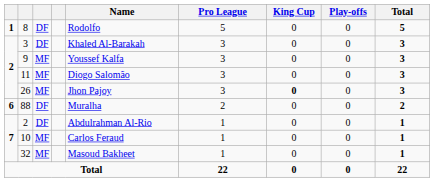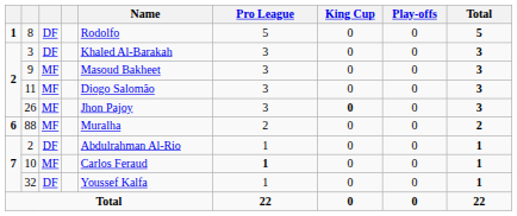 <table class="wikitable" style="text-align:center">
 <tr>
 <th width=15></th>
 <th width=15></th>
 <th width=15></th>
 <th width=15></th>
 <th width=175>Name</th>
 <th width=135><a href='#'>Pro League</a></th>
 <th width=80><a href='#'>King Cup</a></th>
 <th width=80><a href='#'>Play-offs</a></th>
 <th width=80>Total</th>
 </tr>
 <tr>
 <td><strong>1</strong></td>
 <td>8</td>
 <td><a href='#'>DF</a></td>
 <td></td>
 <td align=left><a href='#'>Rodolfo</a></td>
 <td>5</td>
 <td>0</td>
 <td>0</td>
 <td><strong>5</strong></td>
 </tr>
 <tr>
 <td rowspan=4><strong>2</strong></td>
 <td>3</td>
 <td><a href='#'>DF</a></td>
 <td></td>
 <td align=left><a href='#'>Khaled Al-Barakah</a></td>
 <td>3</td>
 <td>0</td>
 <td>0</td>
 <td><strong>3</strong></td>
 </tr>
 <tr>
 <td>9</td>
 <td><a href='#'>MF</a></td>
 <td></td>
-<td align=left><a href='#'>Youssef Kalfa</a></td>
+<td align=left><a href='#'>Masoud Bakheet</a></td>
 <td>3</td>
 <td>0</td>
 <td>0</td>
 <td><strong>3</strong></td>
 </tr>
 <tr>
 <td>11</td>
 <td><a href='#'>MF</a></td>
 <td></td>
 <td align=left><a href='#'>Diogo Salomão</a></td>
 <td>3</td>
 <td>0</td>
 <td>0</td>
 <td><strong>3</strong></td>
 </tr>
 <tr>
 <td>26</td>
 <td><a href='#'>MF</a></td>
 <td></td>
 <td align=left><a href='#'>Jhon Pajoy</a></td>
 <td>3</td>
 <td><strong>0</strong></td>
 <td>0</td>
 <td><strong>3</strong></td>
 </tr>
 <tr>
 <td><strong>6</strong></td>
 <td>88</td>
-<td><a href='#'>DF</a></td>
+<td><a href='#'>MF</a></td>
 <td></td>
 <td align=left><a href='#'>Muralha</a></td>
 <td>2</td>
 <td>0</td>
 <td>0</td>
 <td><strong>2</strong></td>
 </tr>
 <tr>
 <td rowspan=3><strong>7</strong></td>
 <td>2</td>
 <td><a href='#'>DF</a></td>
 <td></td>
 <td align=left><a href='#'>Abdulrahman Al-Rio</a></td>
 <td>1</td>
 <td>0</td>
 <td>0</td>
 <td><strong>1</strong></td>
 </tr>
 <tr>
 <td>10</td>
 <td><a href='#'>MF</a></td>
 <td></td>
 <td align=left><a href='#'>Carlos Feraud</a></td>
-<td>1</td>
+<td><strong>1</strong></td>
 <td>0</td>
 <td>0</td>
 <td><strong>1</strong></td>
 </tr>
 <tr>
 <td>32</td>
-<td><a href='#'>MF</a></td>
+<td><a href='#'>DF</a></td>
 <td></td>
-<td align=left><a href='#'>Masoud Bakheet</a></td>
+<td align=left><a href='#'>Youssef Kalfa</a></td>
 <td>1</td>
 <td>0</td>
 <td>0</td>
 <td><strong>1</strong></td>
 </tr>
 <tr>
 <td colspan=5><strong>Total</strong></td>
 <td><strong>22</strong></td>
 <td><strong>0</strong></td>
 <td><strong>0</strong></td>
 <td><strong>22</strong></td>
 </tr>
 </table>
